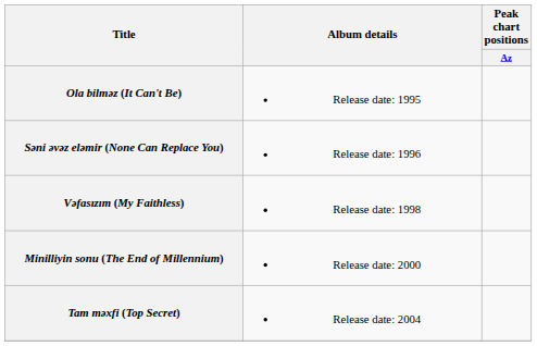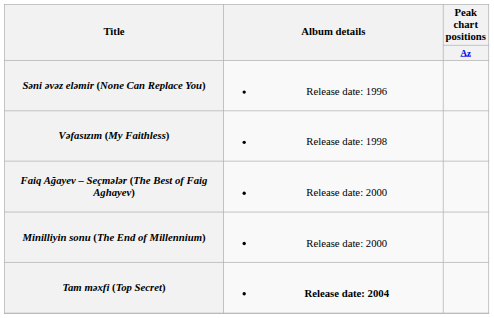 <table class="wikitable plainrowheaders" style="text-align:center;">
 <tr>
 <th rowspan="2" style="width:20em;">Title</th>
 <th rowspan="2" style="width:20em;">Album details</th>
 <th colspan="1">Peak chart<br>positions</th>
 </tr>
 <tr style="font-size:smaller;">
 <th width="45"><a href='#'>Az</a></th>
-</tr>
-<tr>
-<th scope="row"><em>Ola bilməz</em> (<em>It Can't Be</em>)</th>
-<td><br><ul><li>Release date: 1995</li></ul></td>
-<td></td>
 </tr>
 <tr>
 <th scope="row"><em>Səni əvəz eləmir</em> (<em>None Can Replace You</em>)</th>
 <td><br><ul><li>Release date: 1996</li></ul></td>
 <td></td>
 </tr>
 <tr>
 <th scope="row"><em>Vəfasızım</em> (<em>My Faithless</em>)</th>
 <td><br><ul><li>Release date: 1998</li></ul></td>
 <td></td>
 </tr>
 <tr>
+<th scope="row"><em>Faiq Ağayev – Seçmələr</em> (<em>The Best of Faig Aghayev</em>)</th>
+<td><br><ul><li>Release date: 2000</li></ul></td>
+<td></td>
+</tr>
+<tr>
 <th scope="row"><em>Minilliyin sonu</em> (<em>The End of Millennium</em>)</th>
 <td><br><ul><li>Release date: 2000</li></ul></td>
 <td></td>
 </tr>
 <tr>
 <th scope="row"><em>Tam məxfi</em> (<em>Top Secret</em>)</th>
-<td><br><ul><li>Release date: 2004</li></ul></td>
+<td><strong><br><ul><li>Release date: 2004</li></ul></strong></td>
 <td></td>
 </tr>
 <tr>
 </tr>
 </table>
